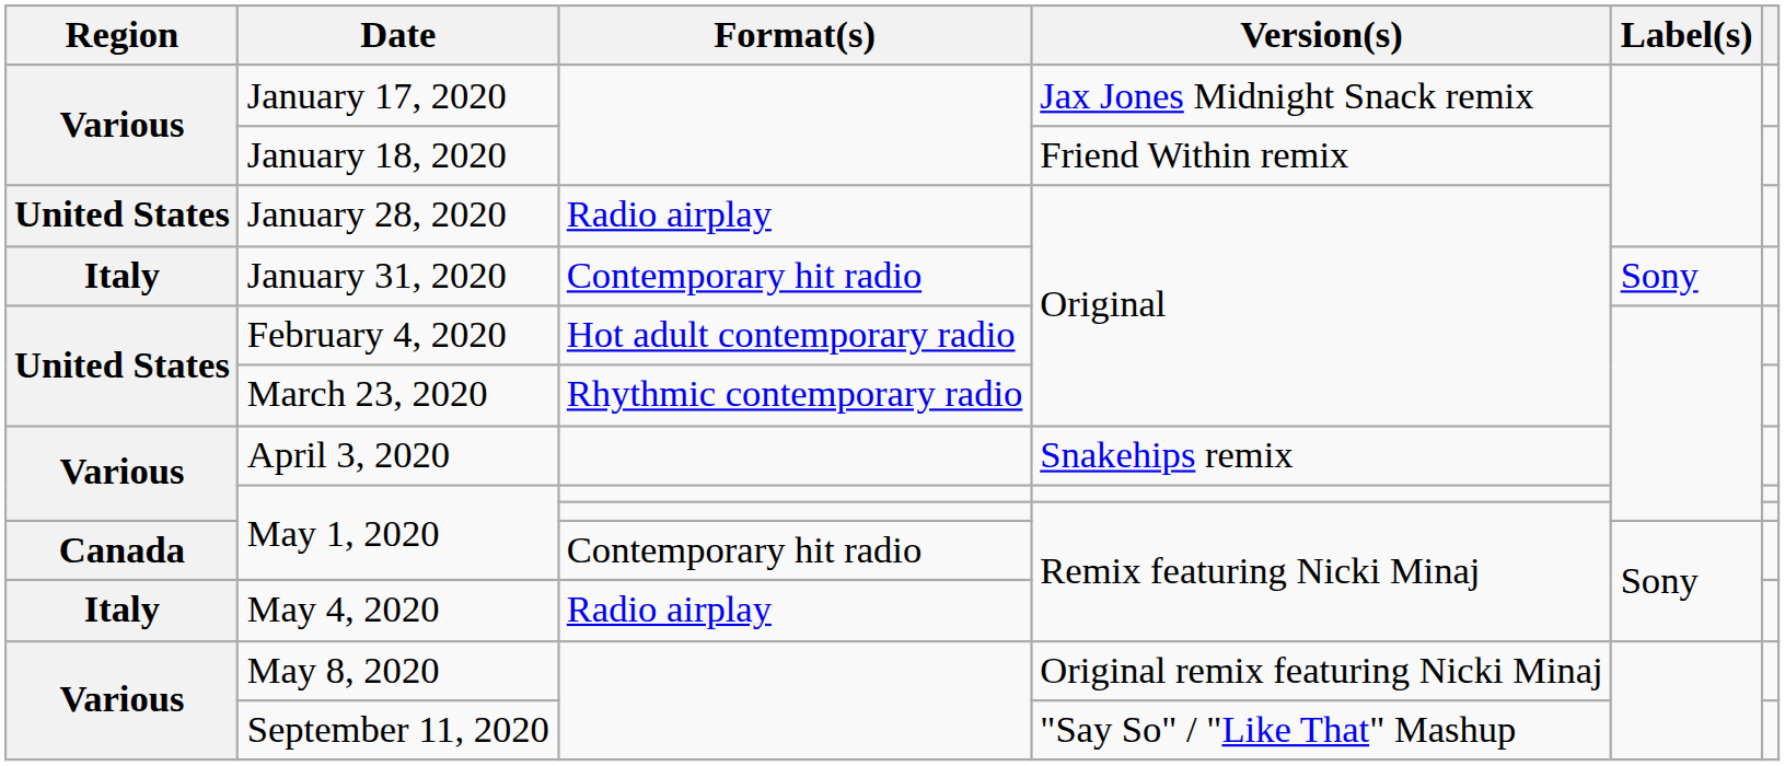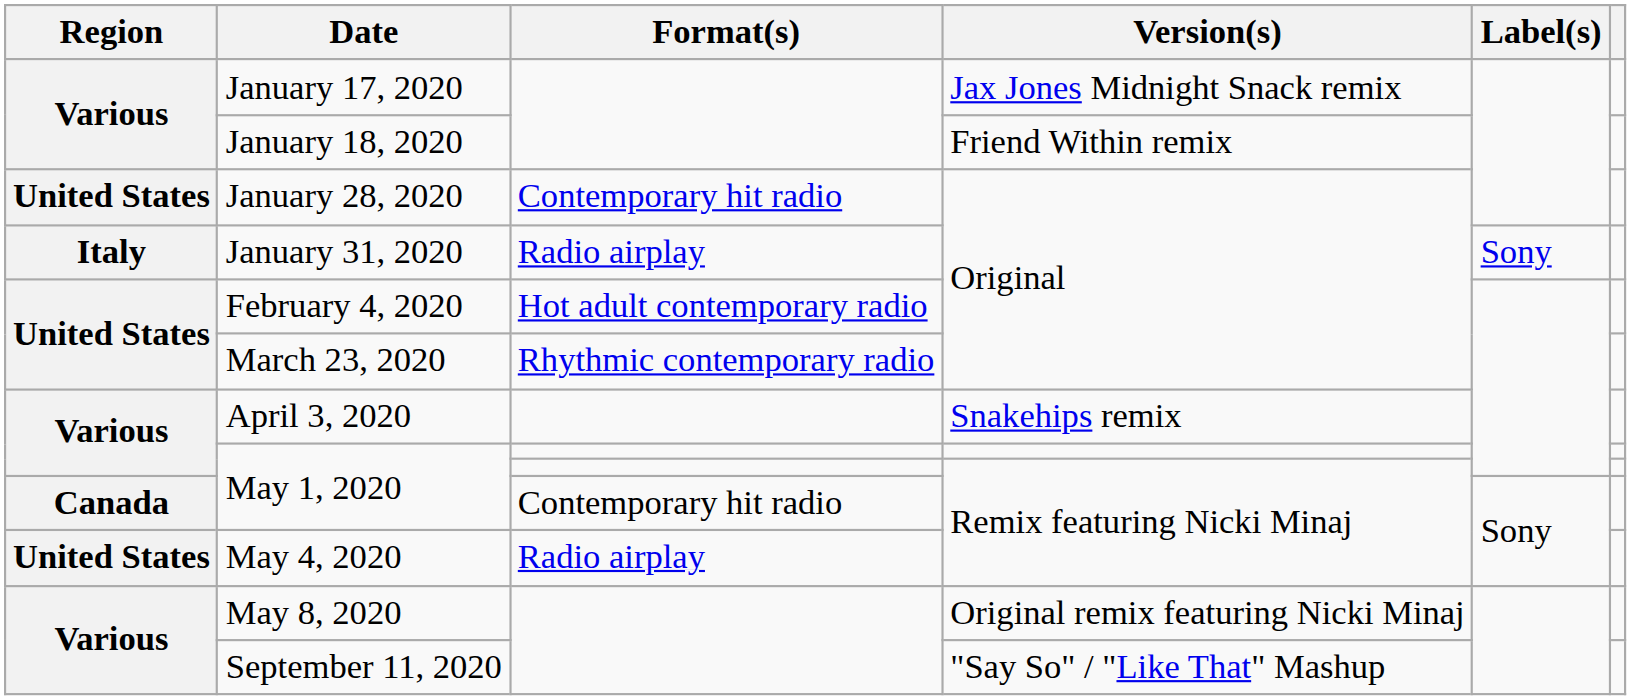 <table class="wikitable plainrowheaders">
 <tr>
 <th scope="col">Region</th>
 <th scope="col">Date</th>
 <th scope="col">Format(s)</th>
 <th scope="col">Version(s)</th>
 <th scope="col">Label(s)</th>
 <th scope="col"></th>
 </tr>
 <tr>
 <th scope="row" rowspan="2">Various</th>
 <td>January 17, 2020</td>
 <td rowspan="2"></td>
 <td><a href='#'>Jax Jones</a> Midnight Snack remix</td>
 <td rowspan="3"></td>
 <td style="text-align:center;"></td>
 </tr>
 <tr>
 <td>January 18, 2020</td>
 <td>Friend Within remix</td>
 <td style="text-align:center;"></td>
 </tr>
 <tr>
 <th scope="row">United States</th>
 <td>January 28, 2020</td>
-<td><a href='#'>Radio airplay</a></td>
+<td><a href='#'>Contemporary hit radio</a></td>
 <td rowspan="4">Original</td>
 <td style="text-align:center;"></td>
 </tr>
 <tr>
 <th scope="row">Italy</th>
 <td>January 31, 2020</td>
-<td><a href='#'>Contemporary hit radio</a></td>
+<td><a href='#'>Radio airplay</a></td>
 <td><a href='#'>Sony</a></td>
 <td style="text-align:center;"></td>
 </tr>
 <tr>
 <th rowspan="2" scope="row">United States</th>
 <td>February 4, 2020</td>
 <td><a href='#'>Hot adult contemporary radio</a></td>
 <td rowspan="5"></td>
 <td style="text-align:center;"></td>
 </tr>
 <tr>
 <td>March 23, 2020</td>
 <td><a href='#'>Rhythmic contemporary radio</a></td>
 <td style="text-align:center;"></td>
 </tr>
 <tr>
 <th scope="row" rowspan="3">Various</th>
 <td>April 3, 2020</td>
 <td></td>
 <td><a href='#'>Snakehips</a> remix</td>
 <td style="text-align:center;"></td>
 </tr>
 <tr>
 <td rowspan="3">May 1, 2020</td>
 <td></td>
 <td></td>
 <td style="text-align:center;"></td>
 </tr>
 <tr>
 <td></td>
 <td rowspan="3">Remix featuring Nicki Minaj</td>
 <td style="text-align:center;"></td>
 </tr>
 <tr>
 <th scope="row">Canada</th>
 <td>Contemporary hit radio</td>
 <td rowspan="2">Sony</td>
 <td style="text-align:center;"></td>
 </tr>
 <tr>
-<th scope="row">Italy</th>
+<th scope="row">United States</th>
 <td>May 4, 2020</td>
 <td><a href='#'>Radio airplay</a></td>
 <td style="text-align:center;"></td>
 </tr>
 <tr>
 <th scope="row" rowspan="2">Various</th>
 <td>May 8, 2020</td>
 <td rowspan="2"></td>
 <td>Original remix featuring Nicki Minaj</td>
 <td rowspan="2"></td>
 <td style="text-align:center;"></td>
 </tr>
 <tr>
 <td>September 11, 2020</td>
 <td>"Say So" / "<a href='#'>Like That</a>" Mashup</td>
 <td style="text-align:center;"></td>
 </tr>
 </table>
